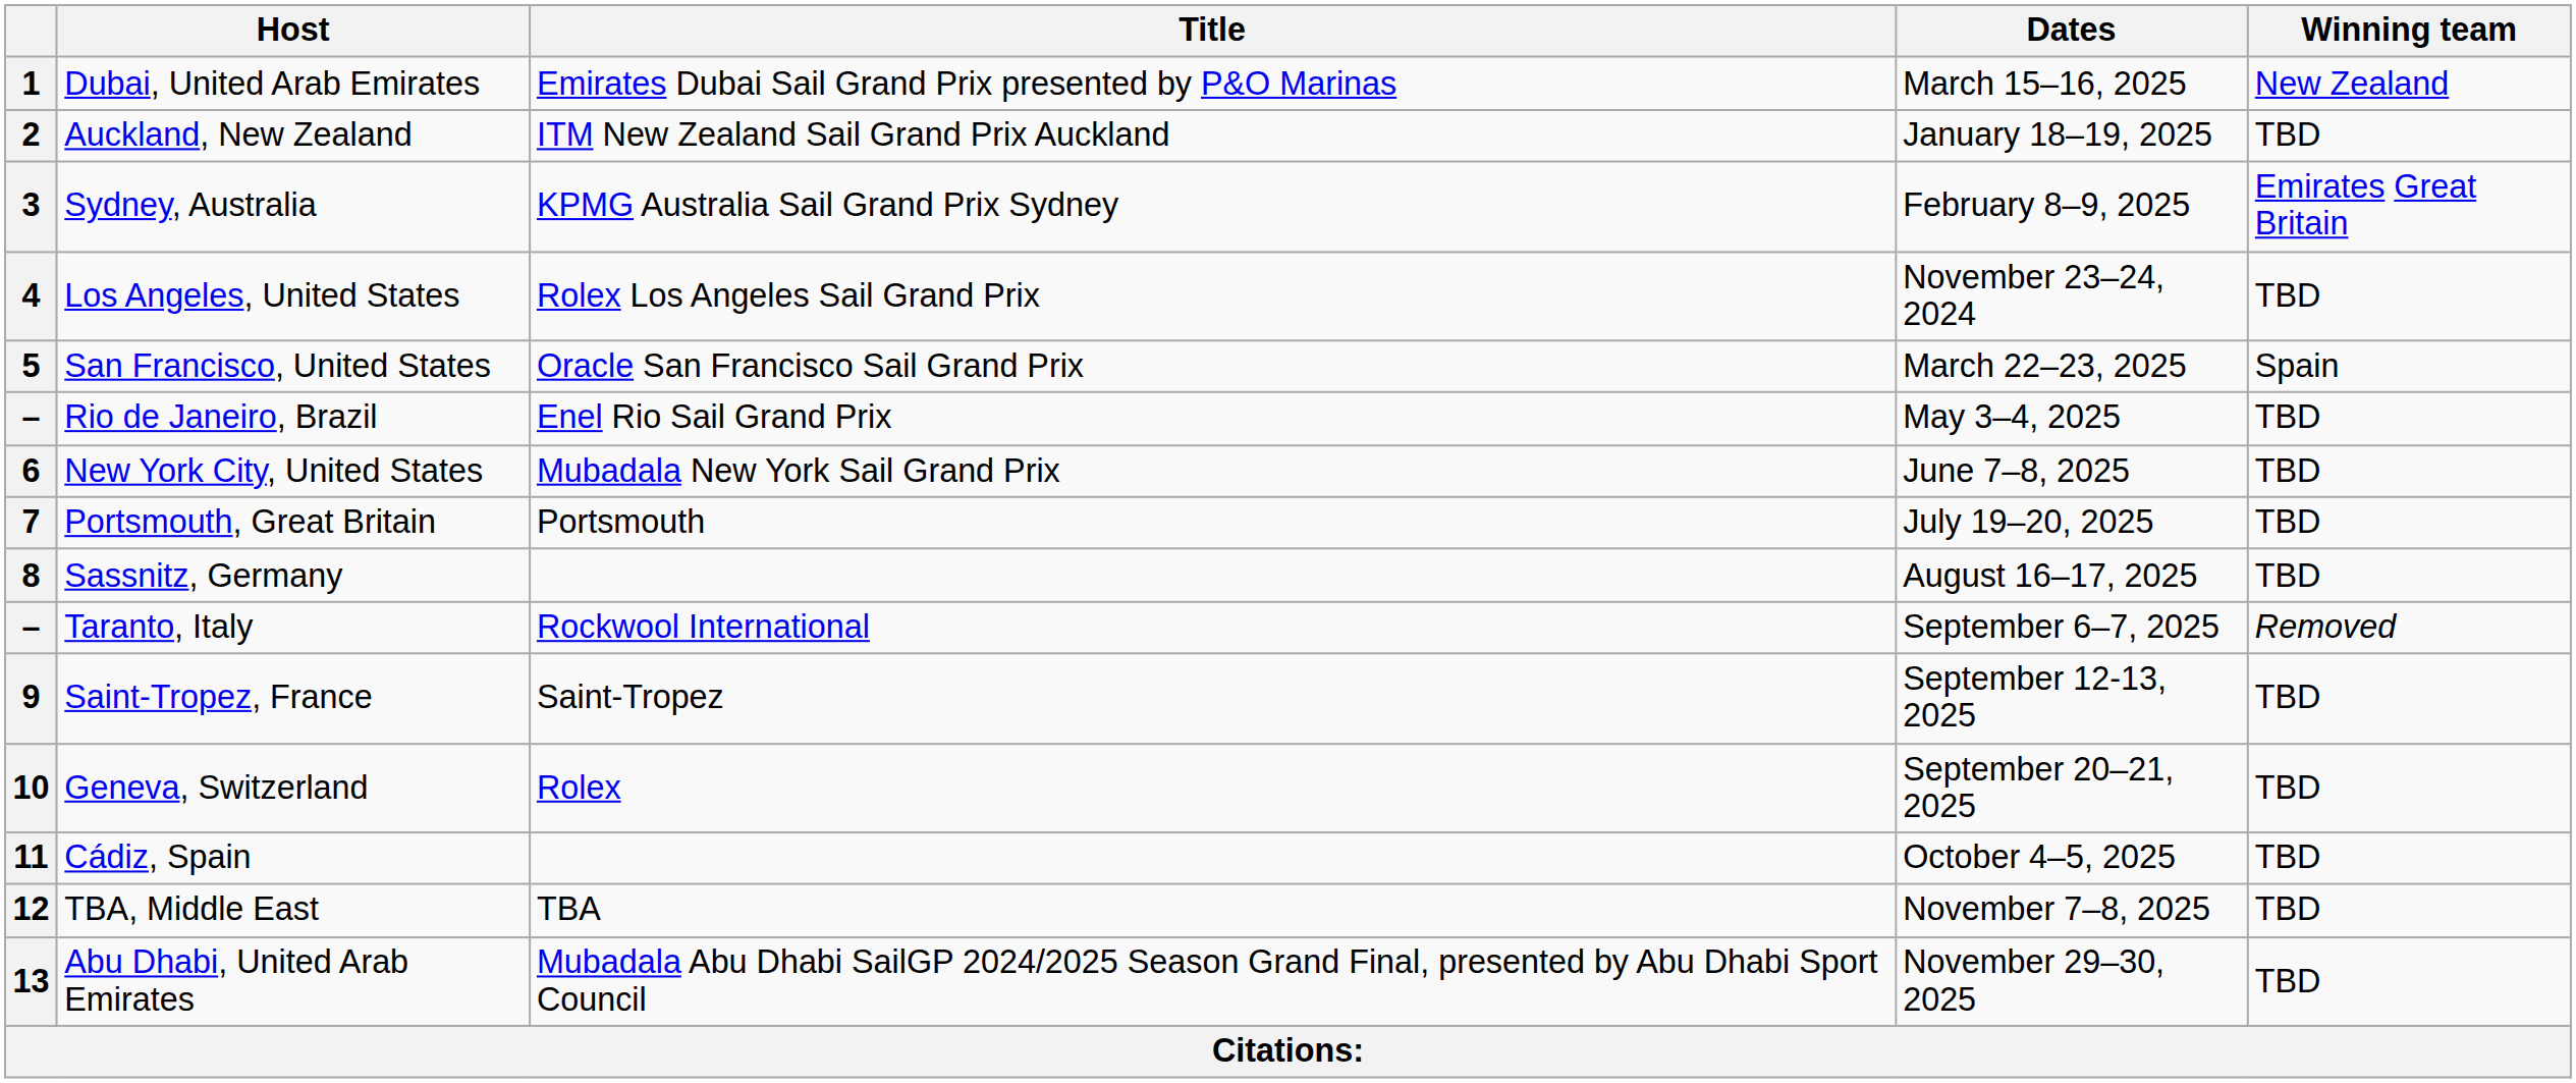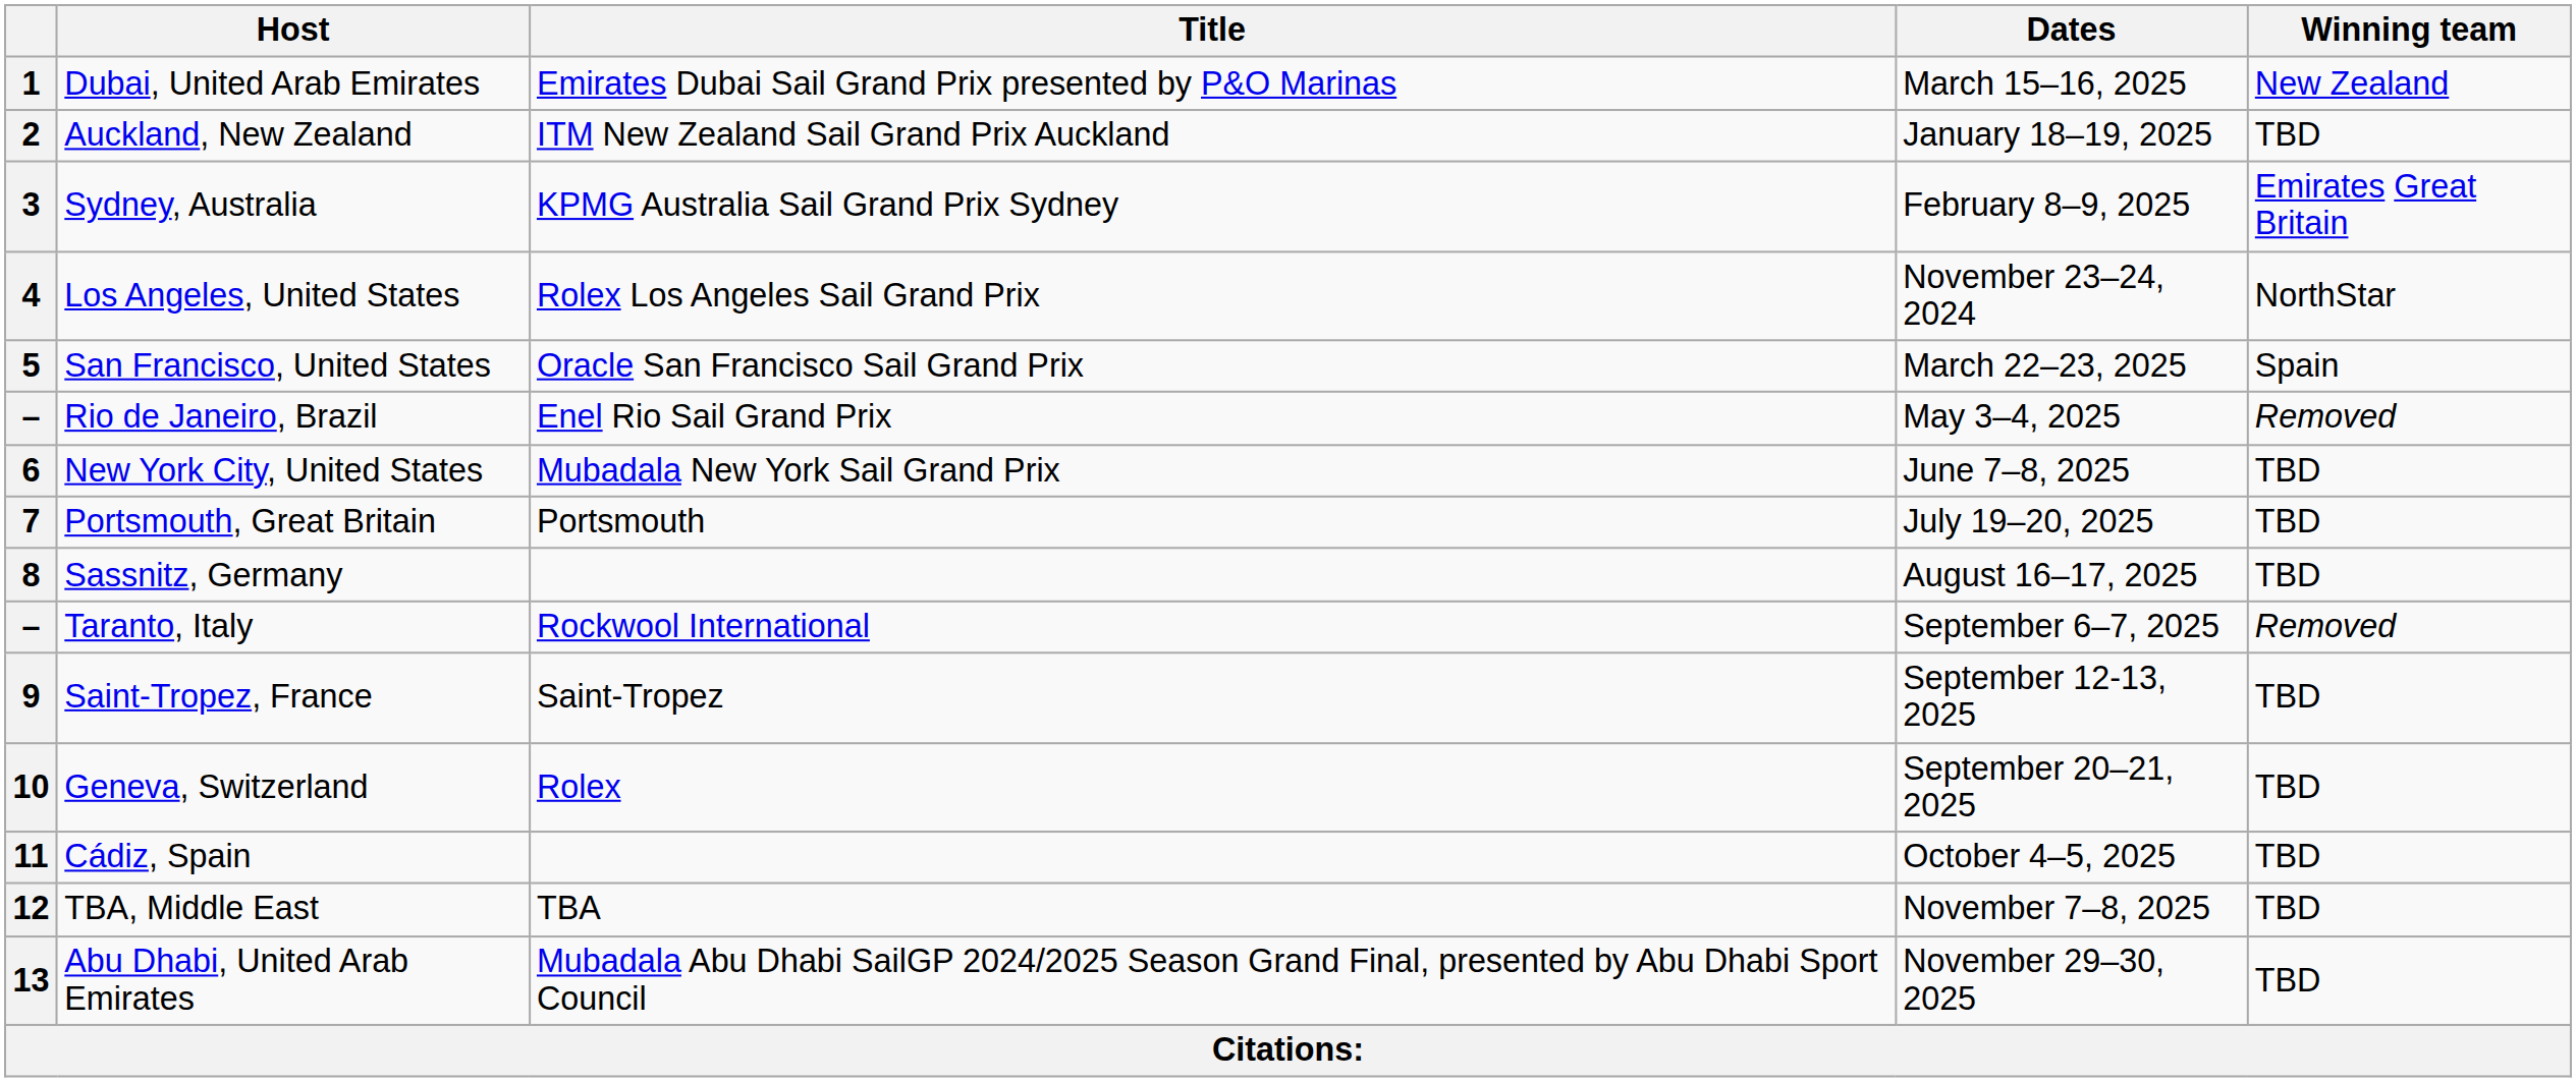 <table class="wikitable">
 <tr>
 <th></th>
 <th>Host</th>
 <th>Title</th>
 <th>Dates</th>
 <th>Winning team</th>
 </tr>
 <tr>
 <th>1</th>
 <td> <a href='#'>Dubai</a>, United Arab Emirates</td>
 <td><a href='#'>Emirates</a> Dubai Sail Grand Prix presented by <a href='#'>P&O Marinas</a></td>
 <td>March 15–16, 2025</td>
 <td> <a href='#'>New Zealand</a></td>
 </tr>
 <tr>
 <th>2</th>
 <td> <a href='#'>Auckland</a>, New Zealand</td>
 <td><a href='#'>ITM</a> New Zealand Sail Grand Prix  Auckland</td>
 <td>January 18–19, 2025</td>
 <td> TBD</td>
 </tr>
 <tr>
 <th>3</th>
 <td> <a href='#'>Sydney</a>, Australia</td>
 <td><a href='#'>KPMG</a> Australia Sail Grand Prix  Sydney</td>
 <td>February 8–9, 2025</td>
 <td> <a href='#'>Emirates</a> <a href='#'>Great Britain</a></td>
 </tr>
 <tr>
 <th>4</th>
 <td> <a href='#'>Los Angeles</a>, United States</td>
 <td><a href='#'>Rolex</a> Los Angeles Sail Grand Prix</td>
 <td>November 23–24, 2024</td>
-<td> TBD</td>
+<td> NorthStar</td>
 </tr>
 <tr>
 <th>5</th>
 <td> <a href='#'>San Francisco</a>, United States</td>
 <td><a href='#'>Oracle</a> San Francisco Sail Grand Prix</td>
 <td>March 22–23, 2025</td>
 <td> Spain</td>
 </tr>
 <tr>
 <th>–</th>
 <td> <a href='#'>Rio de Janeiro</a>, Brazil</td>
 <td><a href='#'>Enel</a> Rio Sail Grand Prix</td>
 <td>May 3–4, 2025</td>
-<td> TBD</td>
+<td><em>Removed</em></td>
 </tr>
 <tr>
 <th>6</th>
 <td> <a href='#'>New York City</a>, United States</td>
 <td><a href='#'>Mubadala</a> New York Sail Grand Prix</td>
 <td>June 7–8, 2025</td>
 <td> TBD</td>
 </tr>
 <tr>
 <th>7</th>
 <td> <a href='#'>Portsmouth</a>, Great Britain</td>
 <td>Portsmouth</td>
 <td>July 19–20, 2025</td>
 <td> TBD</td>
 </tr>
 <tr>
 <th>8</th>
 <td> <a href='#'>Sassnitz</a>, Germany</td>
 <td></td>
 <td>August 16–17, 2025</td>
 <td> TBD</td>
 </tr>
 <tr>
 <th>–</th>
 <td> <a href='#'>Taranto</a>, Italy</td>
 <td><a href='#'>Rockwool International</a></td>
 <td>September 6–7, 2025</td>
 <td><em>Removed</em></td>
 </tr>
 <tr>
 <th>9</th>
 <td> <a href='#'>Saint-Tropez</a>, France</td>
 <td>Saint-Tropez</td>
 <td>September 12-13, 2025</td>
 <td> TBD</td>
 </tr>
 <tr>
 <th>10</th>
 <td> <a href='#'>Geneva</a>, Switzerland</td>
 <td><a href='#'>Rolex</a></td>
 <td>September 20–21, 2025</td>
 <td> TBD</td>
 </tr>
 <tr>
 <th>11</th>
 <td> <a href='#'>Cádiz</a>, Spain</td>
 <td></td>
 <td>October 4–5, 2025</td>
 <td> TBD</td>
 </tr>
 <tr>
 <th>12</th>
 <td> TBA, Middle East</td>
 <td>TBA</td>
 <td>November 7–8, 2025</td>
 <td> TBD</td>
 </tr>
 <tr>
 <th>13</th>
 <td> <a href='#'>Abu Dhabi</a>, United Arab Emirates</td>
 <td><a href='#'>Mubadala</a> Abu Dhabi SailGP 2024/2025 Season Grand Final, presented by Abu Dhabi Sport Council</td>
 <td>November 29–30, 2025</td>
 <td> TBD</td>
 </tr>
 <tr>
 <th colspan="5">Citations:</th>
 </tr>
 </table>
